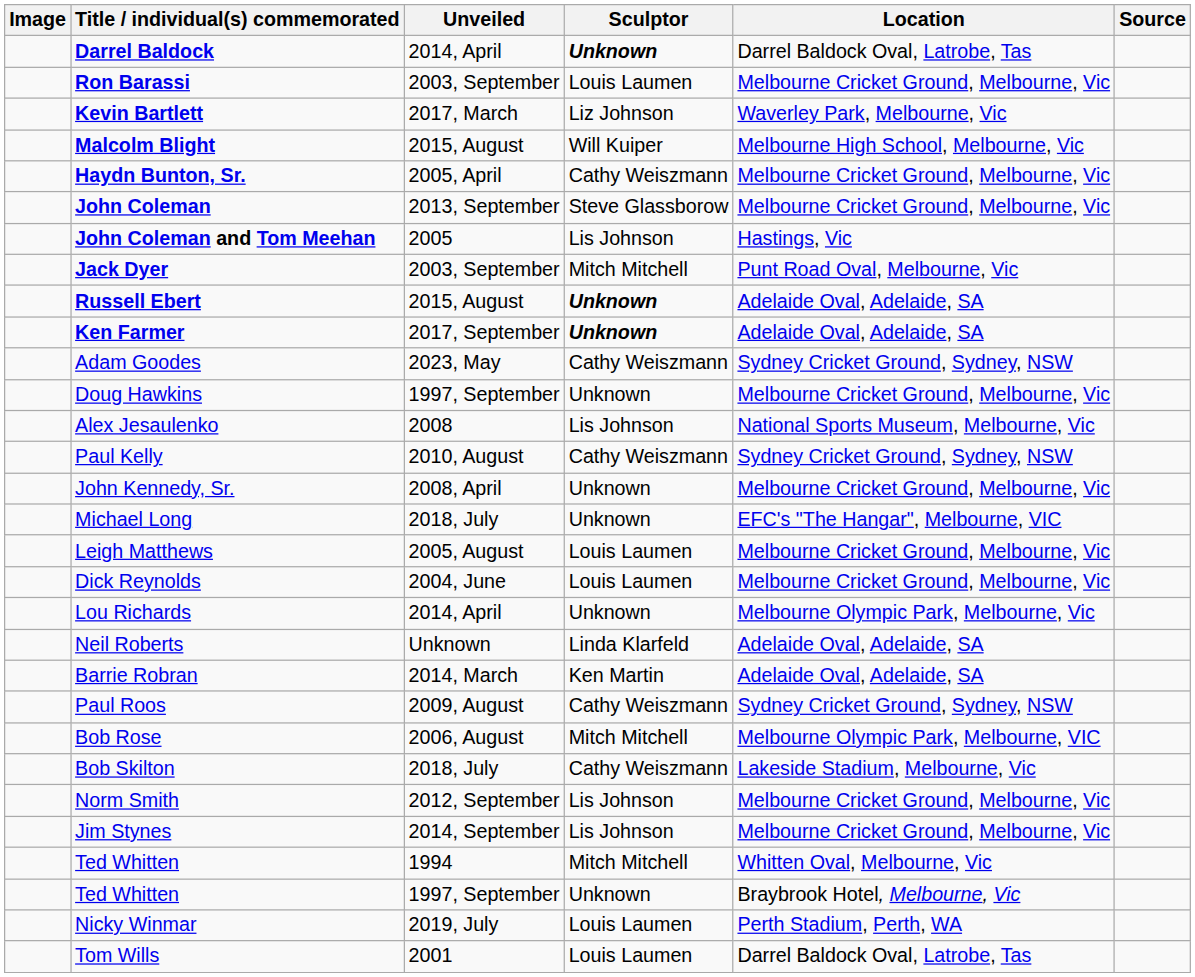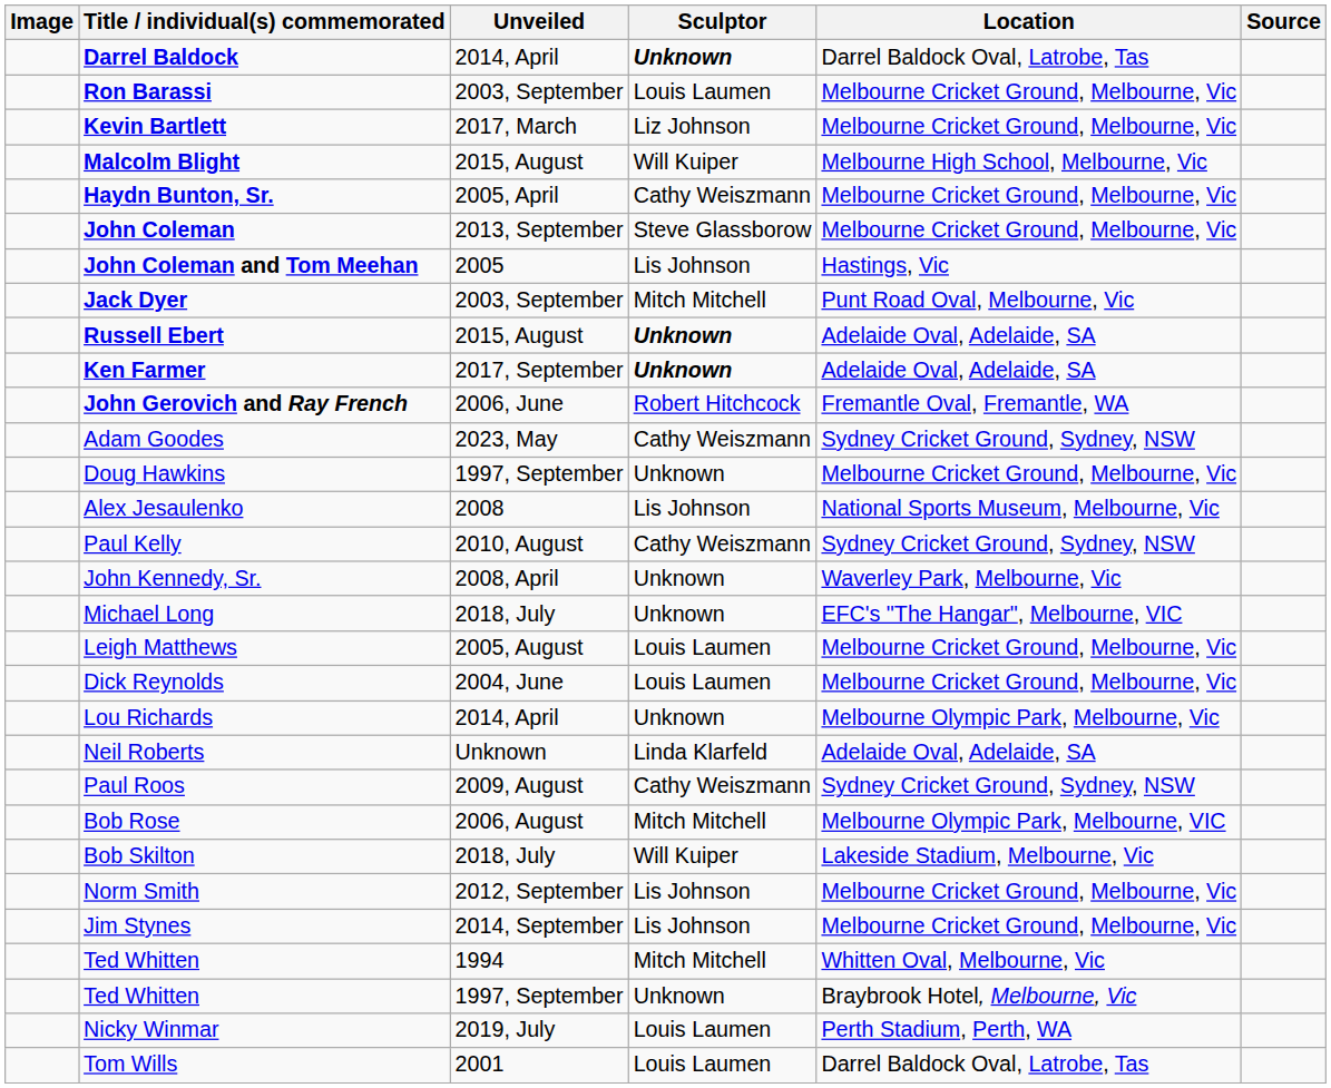 <table class="wikitable sortable">
 <tr>
 <th>Image</th>
 <th>Title / individual(s) commemorated</th>
 <th>Unveiled</th>
 <th>Sculptor</th>
 <th>Location</th>
 <th>Source</th>
 </tr>
 <tr>
 <td></td>
 <td><strong><a href='#'>Darrel Baldock</a></strong></td>
 <td>2014, April</td>
 <td><strong><em>Unknown</em></strong></td>
 <td>Darrel Baldock Oval, <a href='#'>Latrobe</a>, <a href='#'>Tas</a></td>
 <td></td>
 </tr>
 <tr>
 <td></td>
 <td><strong><a href='#'>Ron Barassi</a></strong></td>
 <td>2003, September</td>
 <td>Louis Laumen</td>
 <td><a href='#'>Melbourne Cricket Ground</a>, <a href='#'>Melbourne</a>, <a href='#'>Vic</a></td>
 <td></td>
 </tr>
 <tr>
 <td></td>
 <td><strong><a href='#'>Kevin Bartlett</a></strong></td>
 <td>2017, March</td>
 <td>Liz Johnson</td>
-<td><a href='#'>Waverley Park</a>, <a href='#'>Melbourne</a>, <a href='#'>Vic</a></td>
+<td><a href='#'>Melbourne Cricket Ground</a>, <a href='#'>Melbourne</a>, <a href='#'>Vic</a></td>
 <td></td>
 </tr>
 <tr>
 <td></td>
 <td><strong><a href='#'>Malcolm Blight</a></strong></td>
 <td>2015, August</td>
 <td>Will Kuiper</td>
 <td><a href='#'>Melbourne High School</a>, <a href='#'>Melbourne</a>, <a href='#'>Vic</a></td>
 <td></td>
 </tr>
 <tr>
 <td></td>
 <td><strong><a href='#'>Haydn Bunton, Sr.</a></strong></td>
 <td>2005, April</td>
 <td>Cathy Weiszmann</td>
 <td><a href='#'>Melbourne Cricket Ground</a>, <a href='#'>Melbourne</a>, <a href='#'>Vic</a></td>
 <td></td>
 </tr>
 <tr>
 <td></td>
 <td><strong><a href='#'>John Coleman</a></strong></td>
 <td>2013, September</td>
 <td>Steve Glassborow</td>
 <td><a href='#'>Melbourne Cricket Ground</a>, <a href='#'>Melbourne</a>, <a href='#'>Vic</a></td>
 <td></td>
 </tr>
 <tr>
 <td></td>
 <td><strong><a href='#'>John Coleman</a> and <a href='#'>Tom Meehan</a></strong></td>
 <td>2005</td>
 <td>Lis Johnson</td>
 <td><a href='#'>Hastings</a>, <a href='#'>Vic</a></td>
 <td></td>
 </tr>
 <tr>
 <td></td>
 <td><strong><a href='#'>Jack Dyer</a></strong></td>
 <td>2003, September</td>
 <td>Mitch Mitchell</td>
 <td><a href='#'>Punt Road Oval</a>, <a href='#'>Melbourne</a>, <a href='#'>Vic</a></td>
 <td></td>
 </tr>
 <tr>
 <td></td>
 <td><strong><a href='#'>Russell Ebert</a></strong></td>
 <td>2015, August</td>
 <td><strong><em>Unknown</em></strong></td>
 <td><a href='#'>Adelaide Oval</a>, <a href='#'>Adelaide</a>, <a href='#'>SA</a></td>
 <td></td>
 </tr>
 <tr>
 <td></td>
 <td><strong><a href='#'>Ken Farmer</a></strong></td>
 <td>2017, September</td>
 <td><strong><em>Unknown</em></strong></td>
 <td><a href='#'>Adelaide Oval</a>, <a href='#'>Adelaide</a>, <a href='#'>SA</a></td>
 <td></td>
 </tr>
 <tr>
 <td></td>
+<td><strong><a href='#'>John Gerovich</a> and <em>Ray French<strong><em></td>
+<td>2006, June</td>
+<td><a href='#'>Robert Hitchcock</a></td>
+<td><a href='#'>Fremantle Oval</a>, <a href='#'>Fremantle</a>, <a href='#'>WA</a></td>
+<td></td>
+</tr>
+<tr>
+<td></td>
 <td></strong><a href='#'>Adam Goodes</a><strong></td>
 <td>2023, May</td>
 <td>Cathy Weiszmann</td>
 <td><a href='#'>Sydney Cricket Ground</a>, <a href='#'>Sydney</a>, <a href='#'>NSW</a></td>
 <td></td>
 </tr>
 <tr>
 <td></td>
 <td></strong><a href='#'>Doug Hawkins</a><strong></td>
 <td>1997, September</td>
 <td></em></strong>Unknown<strong><em></td>
 <td><a href='#'>Melbourne Cricket Ground</a>, <a href='#'>Melbourne</a>, <a href='#'>Vic</a></td>
 <td></td>
 </tr>
 <tr>
 <td></td>
 <td></strong><a href='#'>Alex Jesaulenko</a><strong><br></td>
 <td>2008</td>
 <td>Lis Johnson</td>
 <td><a href='#'>National Sports Museum</a>, <a href='#'>Melbourne</a>, <a href='#'>Vic</a></td>
 <td></td>
 </tr>
 <tr>
 <td></td>
 <td></strong><a href='#'>Paul Kelly</a><strong></td>
 <td>2010, August</td>
 <td>Cathy Weiszmann</td>
 <td><a href='#'>Sydney Cricket Ground</a>, <a href='#'>Sydney</a>, <a href='#'>NSW</a></td>
 <td></td>
 </tr>
 <tr>
 <td></td>
 <td></strong><a href='#'>John Kennedy, Sr.</a><strong></td>
 <td>2008, April</td>
 <td></em></strong>Unknown<strong><em></td>
-<td><a href='#'>Melbourne Cricket Ground</a>, <a href='#'>Melbourne</a>, <a href='#'>Vic</a></td>
+<td><a href='#'>Waverley Park</a>, <a href='#'>Melbourne</a>, <a href='#'>Vic</a></td>
 <td></td>
 </tr>
 <tr>
 <td></td>
 <td></strong><a href='#'>Michael Long</a><strong></td>
 <td>2018, July</td>
 <td></em></strong>Unknown<strong><em></td>
 <td><a href='#'>EFC's "The Hangar"</a>, <a href='#'>Melbourne</a>, <a href='#'>VIC</a></td>
 <td></td>
 </tr>
 <tr>
 <td></td>
 <td></strong><a href='#'>Leigh Matthews</a><strong></td>
 <td>2005, August</td>
 <td>Louis Laumen</td>
 <td><a href='#'>Melbourne Cricket Ground</a>, <a href='#'>Melbourne</a>, <a href='#'>Vic</a></td>
 <td></td>
 </tr>
 <tr>
 <td></td>
 <td></strong><a href='#'>Dick Reynolds</a><strong></td>
 <td>2004, June</td>
 <td>Louis Laumen</td>
 <td><a href='#'>Melbourne Cricket Ground</a>, <a href='#'>Melbourne</a>, <a href='#'>Vic</a></td>
 <td></td>
 </tr>
 <tr>
 <td></td>
 <td></strong><a href='#'>Lou Richards</a><strong></td>
 <td>2014, April</td>
 <td></em></strong>Unknown<strong><em></td>
 <td><a href='#'>Melbourne Olympic Park</a>, <a href='#'>Melbourne</a>, <a href='#'>Vic</a></td>
 <td></td>
 </tr>
 <tr>
 <td></td>
 <td></strong><a href='#'>Neil Roberts</a><strong></td>
 <td></em></strong>Unknown<strong><em></td>
 <td>Linda Klarfeld</td>
 <td><a href='#'>Adelaide Oval</a>, <a href='#'>Adelaide</a>, <a href='#'>SA</a></td>
 <td></td>
 </tr>
 <tr>
 <td></td>
-<td></strong><a href='#'>Barrie Robran</a><strong></td>
-<td>2014, March</td>
-<td>Ken Martin</td>
-<td><a href='#'>Adelaide Oval</a>, <a href='#'>Adelaide</a>, <a href='#'>SA</a></td>
-<td></td>
-</tr>
-<tr>
-<td></td>
 <td></strong><a href='#'>Paul Roos</a><strong></td>
 <td>2009, August</td>
 <td>Cathy Weiszmann</td>
 <td><a href='#'>Sydney Cricket Ground</a>, <a href='#'>Sydney</a>, <a href='#'>NSW</a></td>
 <td></td>
 </tr>
 <tr>
 <td></td>
 <td></strong><a href='#'>Bob Rose</a><strong></td>
 <td>2006, August</td>
 <td>Mitch Mitchell</td>
 <td><a href='#'>Melbourne Olympic Park</a>, <a href='#'>Melbourne</a>, <a href='#'>VIC</a></td>
 <td></td>
 </tr>
 <tr>
 <td></td>
 <td></strong><a href='#'>Bob Skilton</a><strong></td>
 <td>2018, July</td>
-<td>Cathy Weiszmann</td>
+<td>Will Kuiper</td>
 <td><a href='#'>Lakeside Stadium</a>, <a href='#'>Melbourne</a>, <a href='#'>Vic</a></td>
 <td></td>
 </tr>
 <tr>
 <td></td>
 <td></strong><a href='#'>Norm Smith</a><strong></td>
 <td>2012, September</td>
 <td>Lis Johnson</td>
 <td><a href='#'>Melbourne Cricket Ground</a>, <a href='#'>Melbourne</a>, <a href='#'>Vic</a></td>
 <td></td>
 </tr>
 <tr>
 <td></td>
 <td></strong><a href='#'>Jim Stynes</a><strong></td>
 <td>2014, September</td>
 <td>Lis Johnson</td>
 <td><a href='#'>Melbourne Cricket Ground</a>, <a href='#'>Melbourne</a>, <a href='#'>Vic</a></td>
 <td></td>
 </tr>
 <tr>
 <td></td>
 <td></strong><a href='#'>Ted Whitten</a><strong></td>
 <td>1994</td>
 <td>Mitch Mitchell</td>
 <td><a href='#'>Whitten Oval</a>, <a href='#'>Melbourne</a>, <a href='#'>Vic</a></td>
 <td></td>
 </tr>
 <tr>
 <td></td>
 <td></strong><a href='#'>Ted Whitten</a><strong></td>
 <td>1997, September</td>
 <td></em></strong>Unknown<strong><em></td>
 <td></em>Braybrook Hotel<em>, <a href='#'>Melbourne</a>, <a href='#'>Vic</a></td>
 <td></td>
 </tr>
 <tr>
 <td></td>
 <td></strong><a href='#'>Nicky Winmar</a><strong></td>
 <td>2019, July</td>
 <td>Louis Laumen</td>
 <td><a href='#'>Perth Stadium</a>, <a href='#'>Perth</a>, <a href='#'>WA</a></td>
 <td></td>
 </tr>
 <tr>
 <td></td>
 <td></strong><a href='#'>Tom Wills</a><strong></td>
 <td>2001</td>
 <td>Louis Laumen</td>
 <td>Darrel Baldock Oval, <a href='#'>Latrobe</a>, <a href='#'>Tas</a></td>
 <td></td>
 </tr>
 <tr>
 </tr>
 </table>
